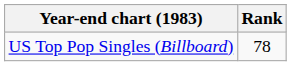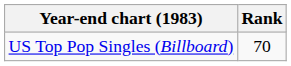 <table class="wikitable sortable">
 <tr>
 <th>Year-end chart (1983)</th>
 <th>Rank</th>
 </tr>
 <tr>
 <td><a href='#'>US Top Pop Singles (<em>Billboard</em>)</a></td>
-<td align="center">78</td>
+<td align="center">70</td>
 </tr>
 </table>
